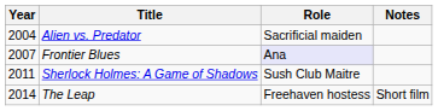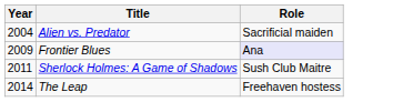 <table class="wikitable sortable">
 <tr>
 <th>Year</th>
 <th>Title</th>
 <th>Role</th>
-<th class="unsortable">Notes</th>
 </tr>
 <tr>
 <td>2004</td>
 <td><em><a href='#'>Alien vs. Predator</a></em></td>
 <td>Sacrificial maiden</td>
-<td></td>
 </tr>
 <tr>
-<td>2007</td>
+<td>2009</td>
 <td><em>Frontier Blues</em></td>
 <td style="background: lavender;">Ana</td>
-<td></td>
 </tr>
 <tr>
 <td>2011</td>
 <td><em><a href='#'>Sherlock Holmes: A Game of Shadows</a></em></td>
 <td>Sush Club Maitre</td>
-<td></td>
 </tr>
 <tr>
 <td>2014</td>
 <td><em>The Leap</em></td>
 <td>Freehaven hostess</td>
-<td>Short film</td>
 </tr>
 </table>
